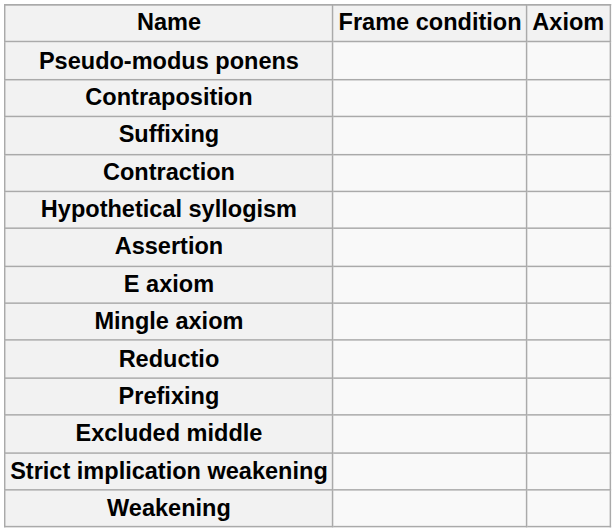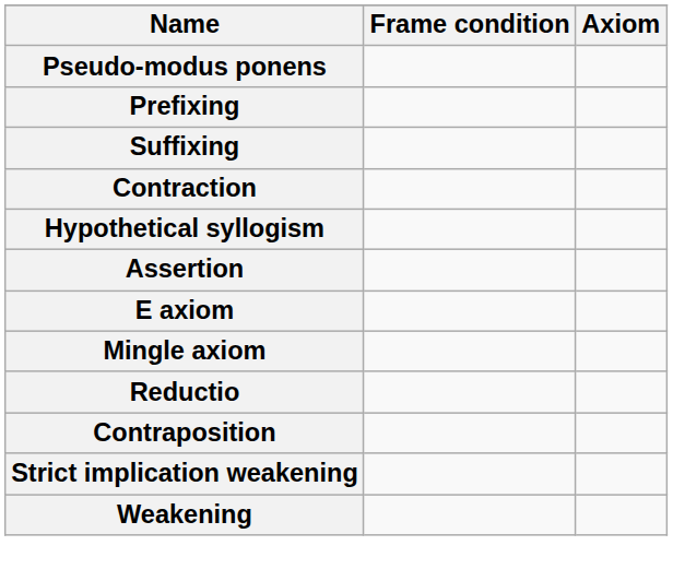 <table class="wikitable">
 <tr>
 </tr>
 <tr>
 <th scope="col">Name</th>
 <th scope="col">Frame condition</th>
 <th scope="col">Axiom</th>
 </tr>
 <tr>
 <th>Pseudo-modus ponens</th>
 <td></td>
 <td></td>
 </tr>
 <tr>
-<th>Contraposition</th>
+<th>Prefixing</th>
 <td></td>
 <td></td>
 </tr>
 <tr>
 <th>Suffixing</th>
 <td></td>
 <td></td>
 </tr>
 <tr>
 <th>Contraction</th>
 <td></td>
 <td></td>
 </tr>
 <tr>
 <th>Hypothetical syllogism</th>
 <td></td>
 <td></td>
 </tr>
 <tr>
 <th>Assertion</th>
 <td></td>
 <td></td>
 </tr>
 <tr>
 <th>E axiom</th>
 <td></td>
 <td></td>
 </tr>
 <tr>
 <th>Mingle axiom</th>
 <td></td>
 <td></td>
 </tr>
 <tr>
 <th>Reductio</th>
 <td></td>
 <td></td>
 </tr>
 <tr>
-<th>Prefixing</th>
-<td></td>
-<td></td>
-</tr>
-<tr>
-<th>Excluded middle</th>
+<th>Contraposition</th>
 <td></td>
 <td></td>
 </tr>
 <tr>
 <th>Strict implication weakening</th>
 <td></td>
 <td></td>
 </tr>
 <tr>
 <th>Weakening</th>
 <td></td>
 <td></td>
 </tr>
 </table>
